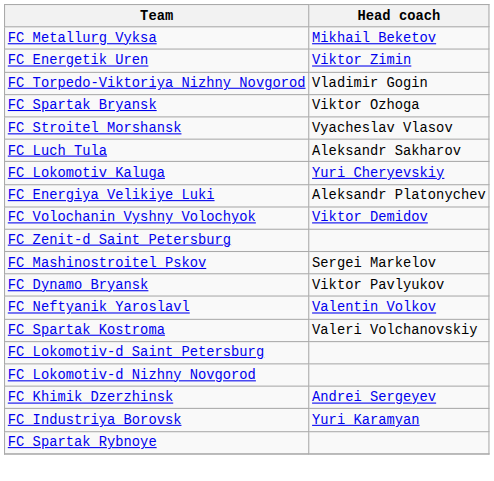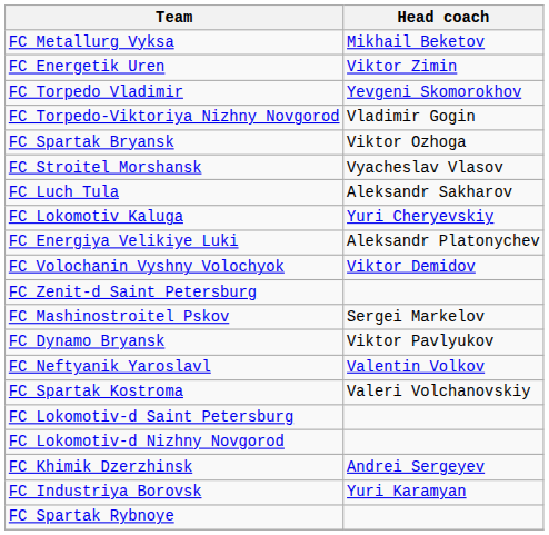 <table class="wikitable">
 <tr>
 <th>Team</th>
 <th>Head coach</th>
 </tr>
 <tr>
 <td><a href='#'>FC Metallurg Vyksa</a></td>
 <td><a href='#'>Mikhail Beketov</a></td>
 </tr>
 <tr>
 <td><a href='#'>FC Energetik Uren</a></td>
 <td><a href='#'>Viktor Zimin</a></td>
+</tr>
+<tr>
+<td><a href='#'>FC Torpedo Vladimir</a></td>
+<td><a href='#'>Yevgeni Skomorokhov</a></td>
 </tr>
 <tr>
 <td><a href='#'>FC Torpedo-Viktoriya Nizhny Novgorod</a></td>
 <td>Vladimir Gogin</td>
 </tr>
 <tr>
 <td><a href='#'>FC Spartak Bryansk</a></td>
 <td>Viktor Ozhoga</td>
 </tr>
 <tr>
 <td><a href='#'>FC Stroitel Morshansk</a></td>
 <td>Vyacheslav Vlasov</td>
 </tr>
 <tr>
 <td><a href='#'>FC Luch Tula</a></td>
 <td>Aleksandr Sakharov</td>
 </tr>
 <tr>
 <td><a href='#'>FC Lokomotiv Kaluga</a></td>
 <td><a href='#'>Yuri Cheryevskiy</a></td>
 </tr>
 <tr>
 <td><a href='#'>FC Energiya Velikiye Luki</a></td>
 <td>Aleksandr Platonychev</td>
 </tr>
 <tr>
 <td><a href='#'>FC Volochanin Vyshny Volochyok</a></td>
 <td><a href='#'>Viktor Demidov</a></td>
 </tr>
 <tr>
 <td><a href='#'>FC Zenit-d Saint Petersburg</a></td>
 <td></td>
 </tr>
 <tr>
 <td><a href='#'>FC Mashinostroitel Pskov</a></td>
 <td>Sergei Markelov</td>
 </tr>
 <tr>
 <td><a href='#'>FC Dynamo Bryansk</a></td>
 <td>Viktor Pavlyukov</td>
 </tr>
 <tr>
 <td><a href='#'>FC Neftyanik Yaroslavl</a></td>
 <td><a href='#'>Valentin Volkov</a></td>
 </tr>
 <tr>
 <td><a href='#'>FC Spartak Kostroma</a></td>
 <td>Valeri Volchanovskiy</td>
 </tr>
 <tr>
 <td><a href='#'>FC Lokomotiv-d Saint Petersburg</a></td>
 <td></td>
 </tr>
 <tr>
 <td><a href='#'>FC Lokomotiv-d Nizhny Novgorod</a></td>
 <td></td>
 </tr>
 <tr>
 <td><a href='#'>FC Khimik Dzerzhinsk</a></td>
 <td><a href='#'>Andrei Sergeyev</a></td>
 </tr>
 <tr>
 <td><a href='#'>FC Industriya Borovsk</a></td>
 <td><a href='#'>Yuri Karamyan</a></td>
 </tr>
 <tr>
 <td><a href='#'>FC Spartak Rybnoye</a></td>
 <td></td>
 </tr>
 <tr>
 </tr>
 </table>
